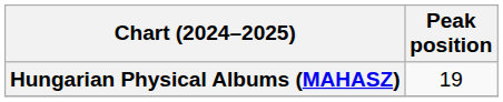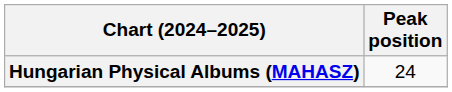 <table class="wikitable sortable plainrowheaders" style="text-align:center">
 <tr>
 <th scope="col">Chart (2024–2025)</th>
 <th scope="col">Peak<br>position</th>
 </tr>
 <tr>
 <th scope="row">Hungarian Physical Albums (<a href='#'>MAHASZ</a>)</th>
-<td>19</td>
+<td>24</td>
 </tr>
 <tr>
 </tr>
 </table>
